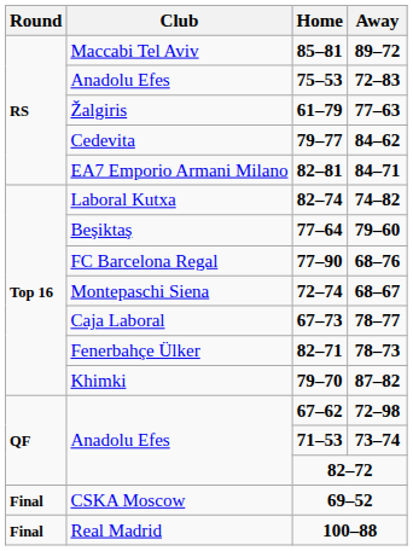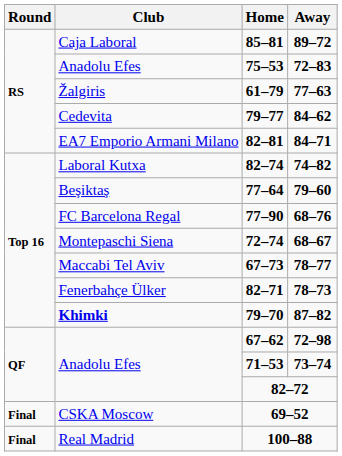 <table class="wikitable" style="text-align: left; font-size:95%">
 <tr bgcolor="#ccccff">
 <th>Round</th>
 <th>Club</th>
 <th>Home</th>
 <th> Away </th>
 </tr>
 <tr>
 <td rowspan=5><small><strong>RS</strong></small></td>
-<td> <a href='#'>Maccabi Tel Aviv</a></td>
+<td> <a href='#'>Caja Laboral</a></td>
 <td style="text-align: center;"><strong>85–81</strong></td>
 <td style="text-align: center;"><strong>89–72</strong></td>
 </tr>
 <tr>
 <td> <a href='#'>Anadolu Efes</a></td>
 <td style="text-align: center;"><strong>75–53</strong></td>
 <td style="text-align: center;"><strong>72–83</strong></td>
 </tr>
 <tr>
 <td> <a href='#'>Žalgiris</a></td>
 <td style="text-align: center;"><strong>61–79</strong></td>
 <td style="text-align: center;"><strong>77–63</strong></td>
 </tr>
 <tr>
 <td> <a href='#'>Cedevita</a></td>
 <td style="text-align: center;"><strong>79–77</strong></td>
 <td style="text-align: center;"><strong>84–62</strong></td>
 </tr>
 <tr>
 <td> <a href='#'>EA7 Emporio Armani Milano</a></td>
 <td style="text-align: center;"><strong>82–81</strong></td>
 <td style="text-align: center;"><strong>84–71</strong></td>
 </tr>
 <tr>
 <td rowspan=7><small><strong>Top 16</strong></small></td>
 <td> <a href='#'>Laboral Kutxa</a></td>
 <td style="text-align: center;"><strong>82–74</strong></td>
 <td style="text-align: center;"><strong>74–82</strong></td>
 </tr>
 <tr>
 <td> <a href='#'>Beşiktaş</a></td>
 <td style="text-align: center;"><strong>77–64</strong></td>
 <td style="text-align: center;"><strong>79–60</strong></td>
 </tr>
 <tr>
 <td> <a href='#'>FC Barcelona Regal</a></td>
 <td style="text-align: center;"><strong>77–90</strong></td>
 <td style="text-align: center;"><strong>68–76</strong></td>
 </tr>
 <tr>
 <td> <a href='#'>Montepaschi Siena</a></td>
 <td style="text-align: center;"><strong>72–74</strong></td>
 <td style="text-align: center;"><strong>68–67</strong></td>
 </tr>
 <tr>
-<td> <a href='#'>Caja Laboral</a></td>
+<td> <a href='#'>Maccabi Tel Aviv</a></td>
 <td style="text-align: center;"><strong>67–73</strong></td>
 <td style="text-align: center;"><strong>78–77</strong></td>
 </tr>
 <tr>
 <td> <a href='#'>Fenerbahçe Ülker</a></td>
 <td style="text-align: center;"><strong>82–71</strong></td>
 <td style="text-align: center;"><strong>78–73</strong></td>
 </tr>
 <tr>
-<td> <a href='#'>Khimki</a></td>
+<td><strong> <a href='#'>Khimki</a></strong></td>
 <td style="text-align: center;"><strong>79–70</strong></td>
 <td style="text-align: center;"><strong>87–82</strong></td>
 </tr>
 <tr>
 <td rowspan=3><small><strong>QF</strong></small></td>
 <td rowspan=3> <a href='#'>Anadolu Efes</a></td>
 <td style="text-align: center;"><strong>67–62</strong></td>
 <td style="text-align: center;"><strong>72–98</strong></td>
 </tr>
 <tr>
 <td style="text-align: center;"><strong>71–53</strong></td>
 <td style="text-align: center;"><strong>73–74</strong></td>
 </tr>
 <tr>
 <td colspan=3 style="text-align: center;"><strong>82–72</strong></td>
 </tr>
 <tr>
 <td><small><strong>Final</strong></small></td>
 <td> <a href='#'>CSKA Moscow</a></td>
 <td colspan=2 style="text-align: center;"><strong>69–52</strong></td>
 </tr>
 <tr>
 <td><small><strong>Final</strong></small></td>
 <td> <a href='#'>Real Madrid</a></td>
 <td colspan=2 style="text-align: center;"><strong>100–88</strong></td>
 </tr>
 </table>
